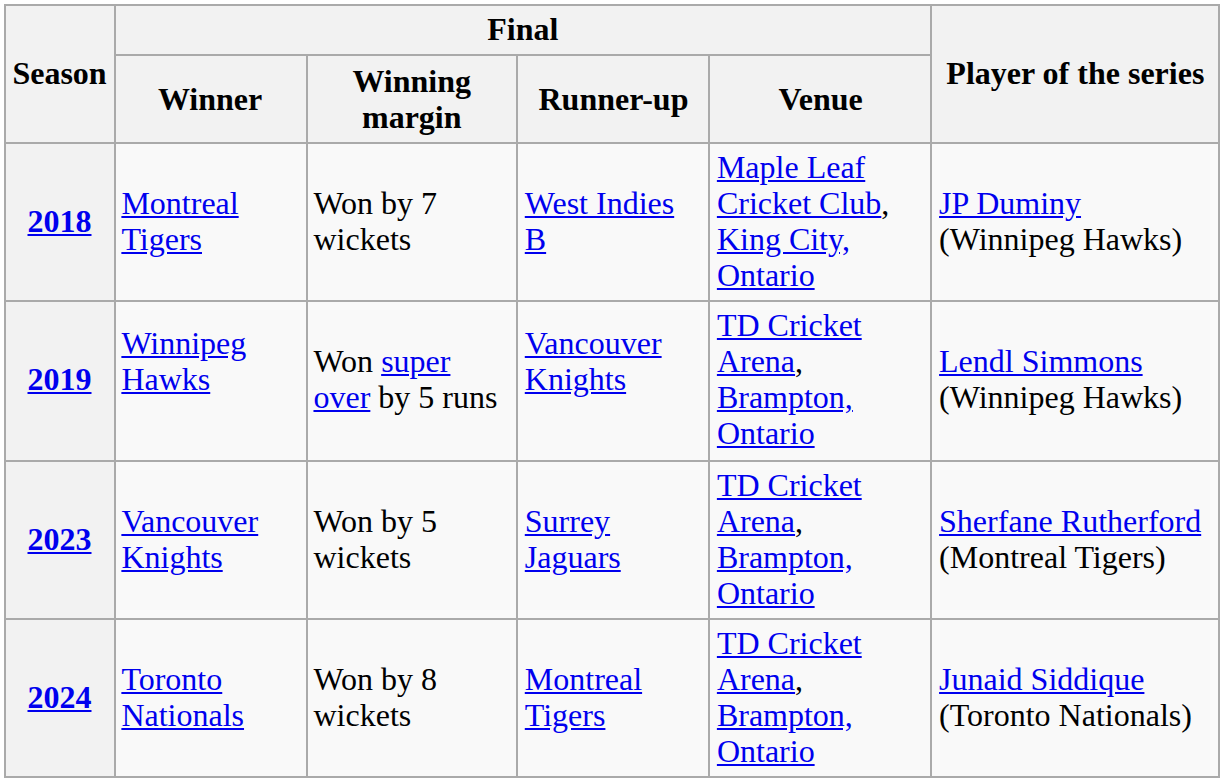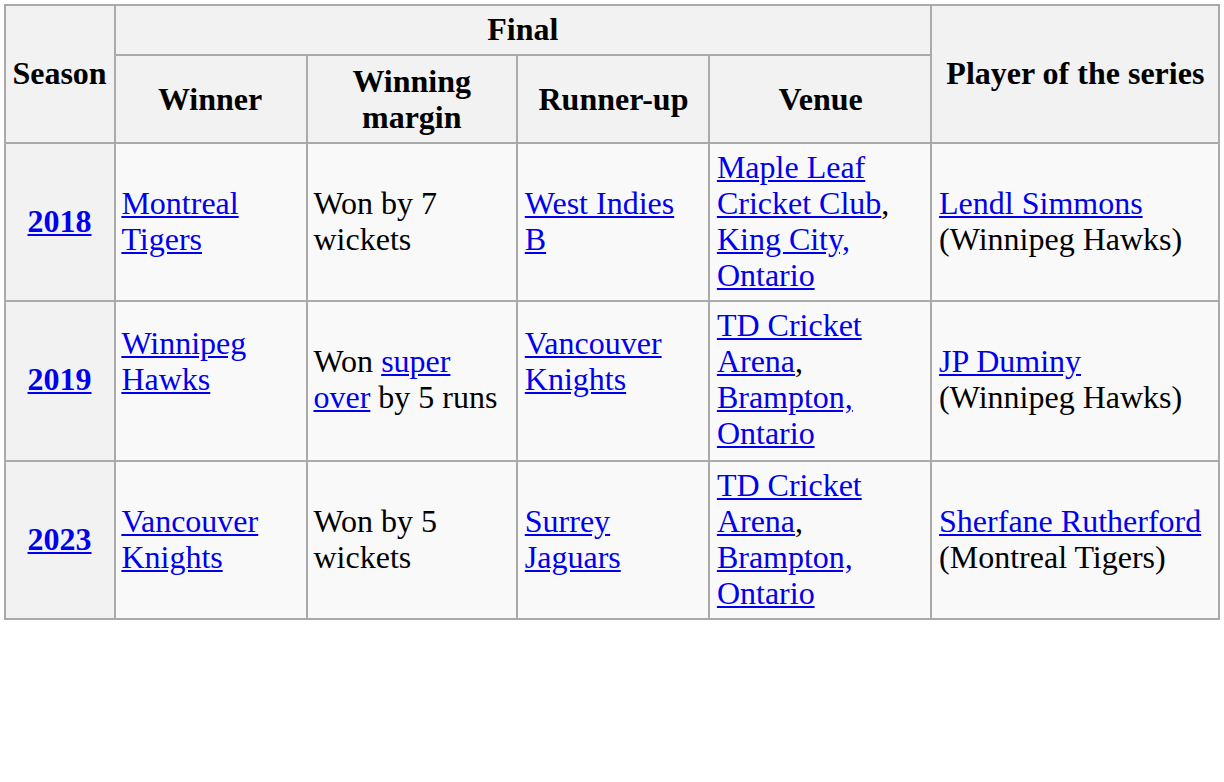 <table class="wikitable">
 <tr>
 <th rowspan=2 scope=col>Season</th>
 <th colspan=4>Final</th>
 <th rowspan=2 scope=col>Player of the series</th>
 </tr>
 <tr>
 <th scope=col>Winner</th>
 <th scope=col>Winning margin</th>
 <th scope=col>Runner-up</th>
 <th scope=col>Venue</th>
 </tr>
 <tr>
 <th style="text-align:center;"><a href='#'>2018</a></th>
 <td><a href='#'>Montreal Tigers</a><br> </td>
 <td>Won by 7 wickets</td>
 <td><a href='#'>West Indies B</a> <br> </td>
 <td><a href='#'>Maple Leaf Cricket Club</a>, <br> <a href='#'>King City, Ontario</a></td>
-<td><a href='#'>JP Duminy</a> (Winnipeg Hawks)</td>
+<td><a href='#'>Lendl Simmons</a> (Winnipeg Hawks)</td>
 </tr>
 <tr>
 <th style="text-align:center;"><a href='#'>2019</a></th>
 <td><a href='#'>Winnipeg Hawks</a> <br>  <br> </td>
 <td>Won <a href='#'>super over</a> by 5 runs</td>
 <td><a href='#'>Vancouver Knights</a> <br>  <br> </td>
 <td><a href='#'>TD Cricket Arena</a>, <br><a href='#'>Brampton, Ontario</a></td>
-<td><a href='#'>Lendl Simmons</a> (Winnipeg Hawks)</td>
+<td><a href='#'>JP Duminy</a> (Winnipeg Hawks)</td>
 </tr>
 <tr>
 <th style="text-align:center;"><a href='#'>2023</a></th>
 <td><a href='#'>Vancouver Knights</a> <br></td>
 <td>Won by 5 wickets</td>
 <td><a href='#'>Surrey Jaguars</a> <br> </td>
 <td><a href='#'>TD Cricket Arena</a>, <br> <a href='#'>Brampton, Ontario</a></td>
 <td><a href='#'>Sherfane Rutherford</a> (Montreal Tigers)</td>
 </tr>
 <tr>
-<th style="text-align:center;"><a href='#'>2024</a></th>
-<td><a href='#'>Toronto Nationals</a><br> </td>
-<td>Won by 8 wickets</td>
-<td><a href='#'>Montreal Tigers</a> <br> </td>
-<td><a href='#'>TD Cricket Arena</a>, <br> <a href='#'>Brampton, Ontario</a></td>
-<td><a href='#'>Junaid Siddique</a> (Toronto Nationals)</td>
-</tr>
-<tr>
 </tr>
 </table>
